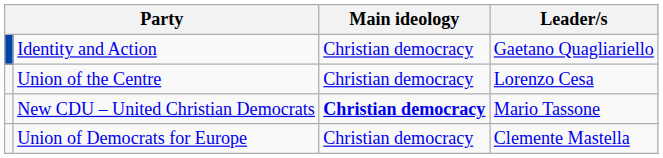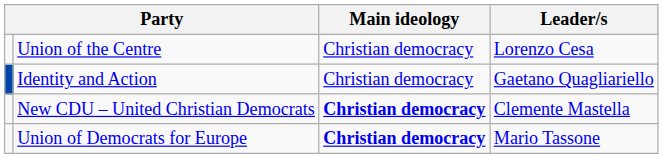 <table class="wikitable" style="font-size:95%">
 <tr>
 <th colspan=2>Party</th>
 <th>Main ideology</th>
 <th>Leader/s</th>
+</tr>
+<tr>
+<td bgcolor=></td>
+<td><a href='#'>Union of the Centre</a></td>
+<td><a href='#'>Christian democracy</a></td>
+<td><a href='#'>Lorenzo Cesa</a></td>
 </tr>
 <tr>
 <td bgcolor="#0045AA"></td>
 <td><a href='#'>Identity and Action</a></td>
 <td><a href='#'>Christian democracy</a></td>
 <td><a href='#'>Gaetano Quagliariello</a></td>
 </tr>
 <tr>
 <td bgcolor=></td>
-<td><a href='#'>Union of the Centre</a></td>
-<td><a href='#'>Christian democracy</a></td>
-<td><a href='#'>Lorenzo Cesa</a></td>
-</tr>
-<tr>
-<td bgcolor=></td>
 <td><a href='#'>New CDU – United Christian Democrats</a></td>
 <td><strong><a href='#'>Christian democracy</a></strong></td>
-<td><a href='#'>Mario Tassone</a></td>
+<td><a href='#'>Clemente Mastella</a></td>
 </tr>
 <tr>
 <td bgcolor=></td>
 <td><a href='#'>Union of Democrats for Europe</a></td>
-<td><a href='#'>Christian democracy</a></td>
-<td><a href='#'>Clemente Mastella</a></td>
+<td><strong><a href='#'>Christian democracy</a></strong></td>
+<td><a href='#'>Mario Tassone</a></td>
 </tr>
 </table>
